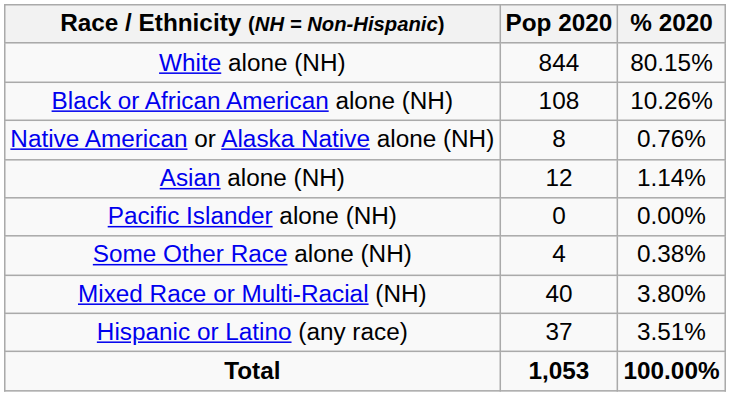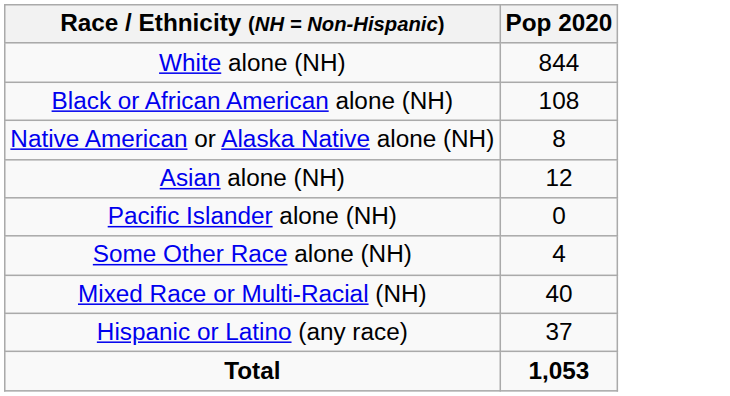 <table class="wikitable" style="text-align:center;">
 <tr>
 <th>Race / Ethnicity <small>(<em>NH = Non-Hispanic</em>)</small></th>
 <th>Pop 2020</th>
-<th>% 2020</th>
 </tr>
 <tr>
 <td><a href='#'>White</a> alone (NH)</td>
 <td>844</td>
-<td>80.15%</td>
 </tr>
 <tr>
 <td><a href='#'>Black or African American</a> alone (NH)</td>
 <td>108</td>
-<td>10.26%</td>
 </tr>
 <tr>
 <td><a href='#'>Native American</a> or <a href='#'>Alaska Native</a> alone (NH)</td>
 <td>8</td>
-<td>0.76%</td>
 </tr>
 <tr>
 <td><a href='#'>Asian</a> alone (NH)</td>
 <td>12</td>
-<td>1.14%</td>
 </tr>
 <tr>
 <td><a href='#'>Pacific Islander</a> alone (NH)</td>
 <td>0</td>
-<td>0.00%</td>
 </tr>
 <tr>
 <td><a href='#'>Some Other Race</a> alone (NH)</td>
 <td>4</td>
-<td>0.38%</td>
 </tr>
 <tr>
 <td><a href='#'>Mixed Race or Multi-Racial</a> (NH)</td>
 <td>40</td>
-<td>3.80%</td>
 </tr>
 <tr>
 <td><a href='#'>Hispanic or Latino</a> (any race)</td>
 <td>37</td>
-<td>3.51%</td>
 </tr>
 <tr>
 <td><strong>Total</strong></td>
 <td><strong>1,053</strong></td>
-<td><strong>100.00%</strong></td>
 </tr>
 </table>
